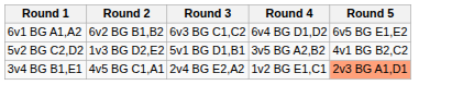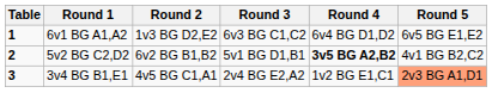 <table class="wikitable">
 <tr>
+<th>Table</th>
 <th>Round 1</th>
 <th>Round 2</th>
 <th>Round 3</th>
 <th>Round 4</th>
 <th>Round 5</th>
 </tr>
 <tr>
+<td><strong>1</strong></td>
 <td>6v1 BG A1,A2</td>
-<td>6v2 BG B1,B2</td>
+<td>1v3 BG D2,E2</td>
 <td>6v3 BG C1,C2</td>
 <td>6v4 BG D1,D2</td>
 <td>6v5 BG E1,E2</td>
 </tr>
 <tr>
+<td><strong>2</strong></td>
 <td>5v2 BG C2,D2</td>
-<td>1v3 BG D2,E2</td>
+<td>6v2 BG B1,B2</td>
 <td>5v1 BG D1,B1</td>
-<td>3v5 BG A2,B2</td>
+<td><strong>3v5 BG A2,B2</strong></td>
 <td>4v1 BG B2,C2</td>
 </tr>
 <tr>
+<td><strong>3</strong></td>
 <td>3v4 BG B1,E1</td>
 <td>4v5 BG C1,A1</td>
 <td>2v4 BG E2,A2</td>
 <td>1v2 BG E1,C1</td>
 <td style="background: lightsalmon;">2v3 BG A1,D1</td>
 </tr>
 </table>
